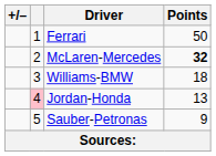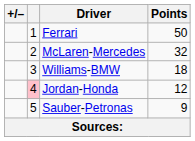 <table class="wikitable" style="font-size: 85%;">
 <tr>
 <th scope="col">+/–</th>
 <th scope="col"></th>
 <th scope="col">Driver</th>
 <th scope="col">Points</th>
 </tr>
 <tr>
 <td align="left"></td>
 <td align="center">1</td>
 <td> <a href='#'>Ferrari</a></td>
 <td align="right">50</td>
 </tr>
 <tr>
 <td align="left"></td>
 <td align="center">2</td>
 <td> <a href='#'>McLaren</a>-<a href='#'>Mercedes</a></td>
-<td align="right"><strong>32</strong></td>
+<td align="right">32</td>
 </tr>
 <tr>
 <td align="left"></td>
 <td align="center">3</td>
 <td> <a href='#'>Williams</a>-<a href='#'>BMW</a></td>
 <td align="right">18</td>
 </tr>
 <tr>
 <td align="left"></td>
 <td align="center" style="background: pink;">4</td>
 <td> <a href='#'>Jordan</a>-<a href='#'>Honda</a></td>
-<td align="right">13</td>
+<td align="right">12</td>
 </tr>
 <tr>
 <td align="left"></td>
 <td align="center">5</td>
 <td> <a href='#'>Sauber</a>-<a href='#'>Petronas</a></td>
 <td align="right">9</td>
 </tr>
 <tr>
 <th colspan=4>Sources:</th>
 </tr>
 </table>
